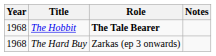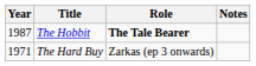 <table class="wikitable sortable">
 <tr>
 <th>Year</th>
 <th>Title</th>
 <th>Role</th>
 <th class="unsortable">Notes</th>
 </tr>
 <tr>
-<td>1968</td>
+<td>1987</td>
 <td><em><a href='#'>The Hobbit</a></em></td>
 <td><strong>The Tale Bearer</strong></td>
 <td></td>
 </tr>
 <tr>
-<td>1968</td>
+<td>1971</td>
 <td><em>The Hard Buy</em></td>
 <td>Zarkas (ep 3 onwards)</td>
 <td></td>
 </tr>
 </table>
